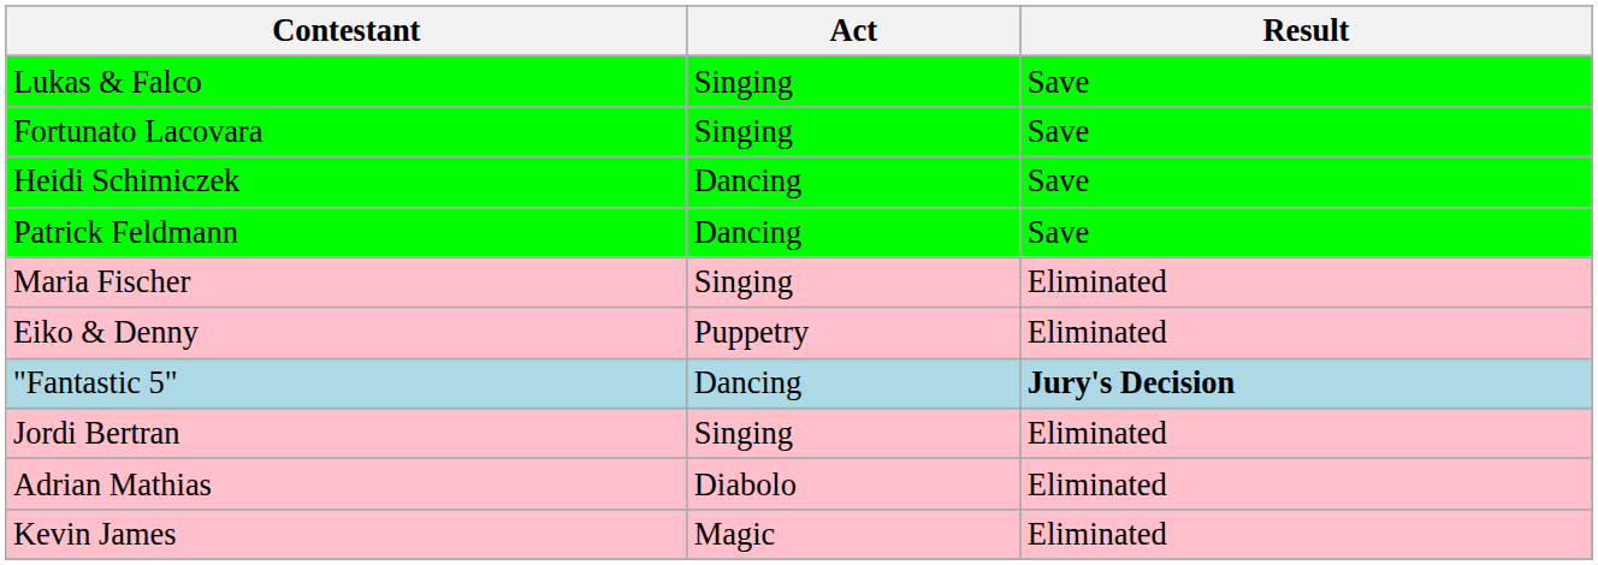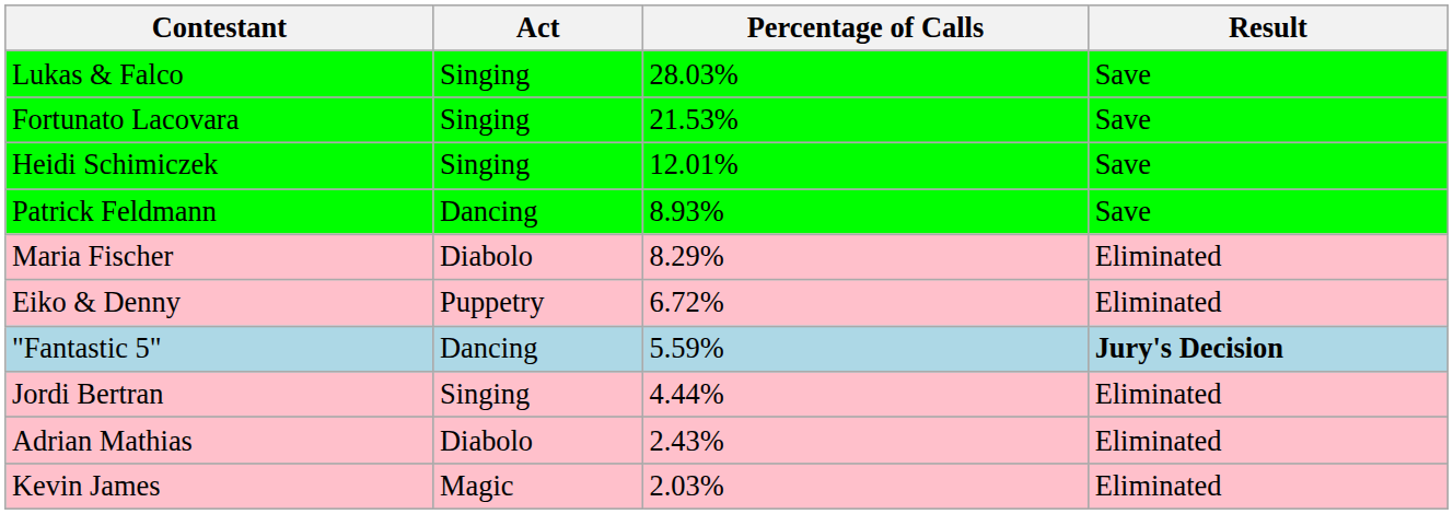 <table class="wikitable" style="width:50em">
 <tr class="hintergrundfarbe5">
 <th>Contestant</th>
 <th>Act</th>
+<th>Percentage of Calls</th>
 <th>Result</th>
 </tr>
 <tr>
 <td bgcolor="lime">Lukas & Falco</td>
 <td bgcolor="lime">Singing</td>
+<td bgcolor="lime">28.03%</td>
 <td bgcolor="lime">Save</td>
 </tr>
 <tr>
 <td bgcolor="lime">Fortunato Lacovara</td>
 <td bgcolor="lime">Singing</td>
+<td bgcolor="lime">21.53%</td>
 <td bgcolor="lime">Save</td>
 </tr>
 <tr>
 <td bgcolor="lime">Heidi Schimiczek</td>
-<td bgcolor="lime">Dancing</td>
+<td bgcolor="lime">Singing</td>
+<td bgcolor="lime">12.01%</td>
 <td bgcolor="lime">Save</td>
 </tr>
 <tr>
 <td bgcolor="lime">Patrick Feldmann</td>
 <td bgcolor="lime">Dancing</td>
+<td bgcolor="lime">8.93%</td>
 <td bgcolor="lime">Save</td>
 </tr>
 <tr>
 <td bgcolor="pink">Maria Fischer</td>
-<td bgcolor="pink">Singing</td>
+<td bgcolor="pink">Diabolo</td>
+<td bgcolor="pink">8.29%</td>
 <td bgcolor="pink">Eliminated</td>
 </tr>
 <tr>
 <td bgcolor="pink">Eiko & Denny</td>
 <td bgcolor="pink">Puppetry</td>
+<td bgcolor="pink">6.72%</td>
 <td bgcolor="pink">Eliminated</td>
 </tr>
 <tr>
 <td bgcolor="lightblue">"Fantastic 5"</td>
 <td bgcolor="lightblue">Dancing</td>
+<td bgcolor="lightblue">5.59%</td>
 <td bgcolor="lightblue"><strong>Jury's Decision</strong></td>
 </tr>
 <tr>
 <td bgcolor="pink">Jordi Bertran</td>
 <td bgcolor="pink">Singing</td>
+<td bgcolor="pink">4.44%</td>
 <td bgcolor="pink">Eliminated</td>
 </tr>
 <tr>
 <td bgcolor="pink">Adrian Mathias</td>
 <td bgcolor="pink">Diabolo</td>
+<td bgcolor="pink">2.43%</td>
 <td bgcolor="pink">Eliminated</td>
 </tr>
 <tr>
 <td bgcolor="pink">Kevin James</td>
 <td bgcolor="pink">Magic</td>
+<td bgcolor="pink">2.03%</td>
 <td bgcolor="pink">Eliminated</td>
 </tr>
 </table>
